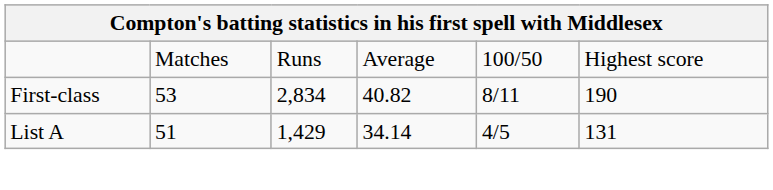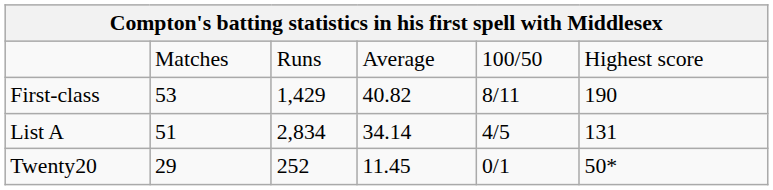 <table class="wikitable" style="float: right; margin-left: 1em; width: 40%; font-size: 90%;" cellspacing="5">
 <tr>
 <th colspan="6"><strong>Compton's batting statistics in his first spell with Middlesex</strong></th>
 </tr>
 <tr>
 <td> </td>
 <td>Matches</td>
 <td>Runs</td>
 <td>Average</td>
 <td>100/50</td>
 <td>Highest score</td>
 </tr>
 <tr>
 <td>First-class</td>
 <td>53</td>
-<td>2,834</td>
+<td>1,429</td>
 <td>40.82</td>
 <td>8/11</td>
 <td>190</td>
 </tr>
 <tr>
 <td>List A</td>
 <td>51</td>
-<td>1,429</td>
+<td>2,834</td>
 <td>34.14</td>
 <td>4/5</td>
 <td>131</td>
 </tr>
+<tr>
+<td>Twenty20</td>
+<td>29</td>
+<td>252</td>
+<td>11.45</td>
+<td>0/1</td>
+<td>50*</td>
+</tr>
 </table>
